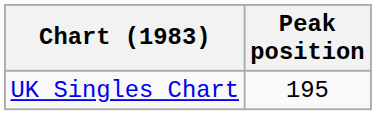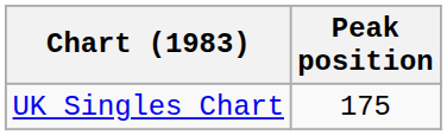 <table class="wikitable sortable">
 <tr>
 <th>Chart (1983)</th>
 <th>Peak<br>position</th>
 </tr>
 <tr>
 <td><a href='#'>UK Singles Chart</a></td>
-<td style="text-align:center;">195</td>
+<td style="text-align:center;">175</td>
 </tr>
 </table>
